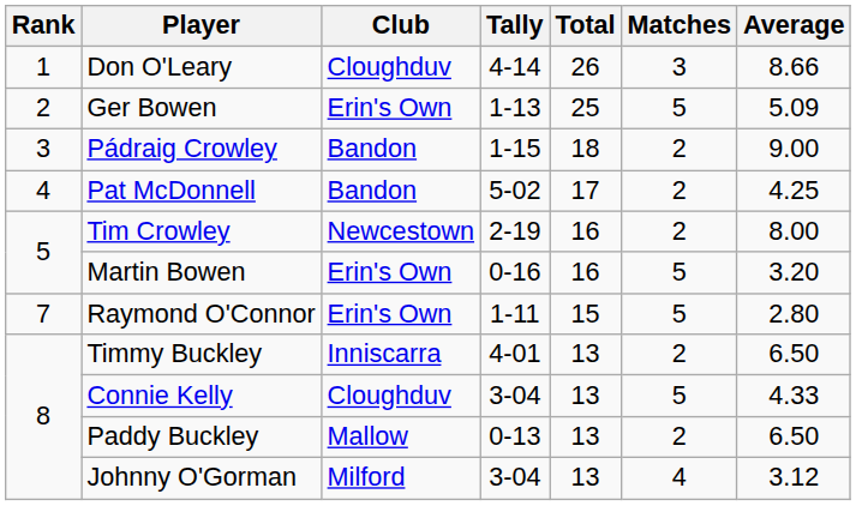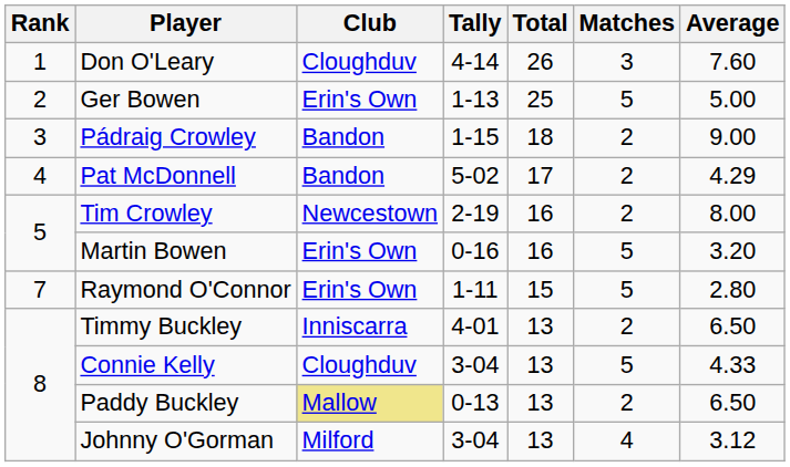 <table class="wikitable">
 <tr>
 <th>Rank</th>
 <th>Player</th>
 <th>Club</th>
 <th>Tally</th>
 <th>Total</th>
 <th>Matches</th>
 <th>Average</th>
 </tr>
 <tr>
 <td rowspan="1" style="text-align:center;">1</td>
 <td>Don O'Leary</td>
 <td><a href='#'>Cloughduv</a></td>
 <td align=center>4-14</td>
 <td align=center>26</td>
 <td align=center>3</td>
-<td align=center>8.66</td>
+<td align=center>7.60</td>
 </tr>
 <tr>
 <td rowspan="1" style="text-align:center;">2</td>
 <td>Ger Bowen</td>
 <td><a href='#'>Erin's Own</a></td>
 <td align=center>1-13</td>
 <td align=center>25</td>
 <td align=center>5</td>
-<td align=center>5.09</td>
+<td align=center>5.00</td>
 </tr>
 <tr>
 <td rowspan="1" style="text-align:center;">3</td>
 <td><a href='#'>Pádraig Crowley</a></td>
 <td><a href='#'>Bandon</a></td>
 <td align=center>1-15</td>
 <td align=center>18</td>
 <td align=center>2</td>
 <td align=center>9.00</td>
 </tr>
 <tr>
 <td rowspan="1" style="text-align:center;">4</td>
 <td><a href='#'>Pat McDonnell</a></td>
 <td><a href='#'>Bandon</a></td>
 <td align=center>5-02</td>
 <td align=center>17</td>
 <td align=center>2</td>
-<td align=center>4.25</td>
+<td align=center>4.29</td>
 </tr>
 <tr>
 <td rowspan="2" style="text-align:center;">5</td>
 <td><a href='#'>Tim Crowley</a></td>
 <td><a href='#'>Newcestown</a></td>
 <td align=center>2-19</td>
 <td align=center>16</td>
 <td align=center>2</td>
 <td align=center>8.00</td>
 </tr>
 <tr>
 <td>Martin Bowen</td>
 <td><a href='#'>Erin's Own</a></td>
 <td align=center>0-16</td>
 <td align=center>16</td>
 <td align=center>5</td>
 <td align=center>3.20</td>
 </tr>
 <tr>
 <td rowspan="1" style="text-align:center;">7</td>
 <td>Raymond O'Connor</td>
 <td><a href='#'>Erin's Own</a></td>
 <td align=center>1-11</td>
 <td align=center>15</td>
 <td align=center>5</td>
 <td align=center>2.80</td>
 </tr>
 <tr>
 <td rowspan="4" style="text-align:center;">8</td>
 <td>Timmy Buckley</td>
 <td><a href='#'>Inniscarra</a></td>
 <td align=center>4-01</td>
 <td align=center>13</td>
 <td align=center>2</td>
 <td align=center>6.50</td>
 </tr>
 <tr>
 <td><a href='#'>Connie Kelly</a></td>
 <td><a href='#'>Cloughduv</a></td>
 <td align=center>3-04</td>
 <td align=center>13</td>
 <td align=center>5</td>
 <td align=center>4.33</td>
 </tr>
 <tr>
 <td>Paddy Buckley</td>
-<td><a href='#'>Mallow</a></td>
+<td style="background: khaki;"><a href='#'>Mallow</a></td>
 <td align=center>0-13</td>
 <td align=center>13</td>
 <td align=center>2</td>
 <td align=center>6.50</td>
 </tr>
 <tr>
 <td>Johnny O'Gorman</td>
 <td><a href='#'>Milford</a></td>
 <td align=center>3-04</td>
 <td align=center>13</td>
 <td align=center>4</td>
 <td align=center>3.12</td>
 </tr>
 </table>
